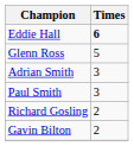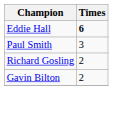 <table class="wikitable">
 <tr>
 <th>Champion</th>
 <th>Times</th>
 </tr>
 <tr>
 <td> <a href='#'>Eddie Hall</a></td>
 <td><strong>6</strong></td>
-</tr>
-<tr>
-<td> <a href='#'>Glenn Ross</a></td>
-<td>5</td>
-</tr>
-<tr>
-<td> <a href='#'>Adrian Smith</a></td>
-<td>3</td>
 </tr>
 <tr>
 <td> <a href='#'>Paul Smith</a></td>
 <td>3</td>
 </tr>
 <tr>
 <td> <a href='#'>Richard Gosling</a></td>
 <td>2</td>
 </tr>
 <tr>
 <td> <a href='#'>Gavin Bilton</a></td>
 <td>2</td>
 </tr>
 <tr>
 </tr>
 </table>
